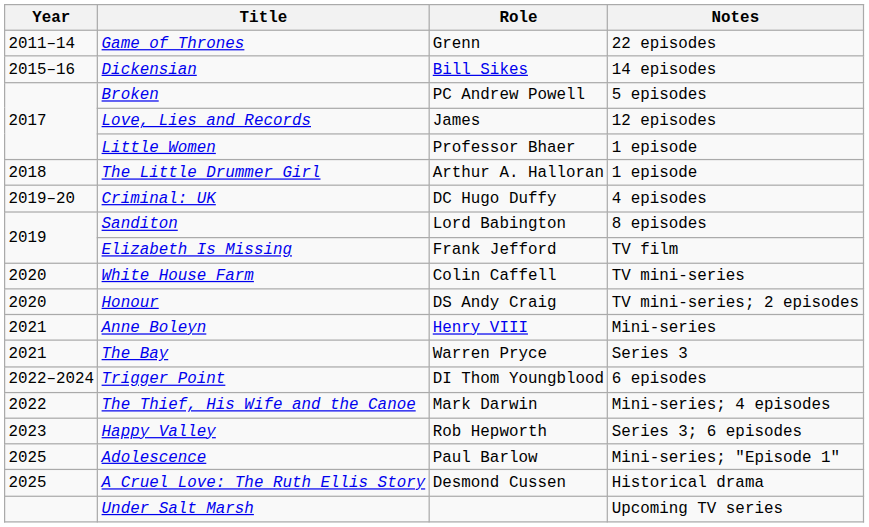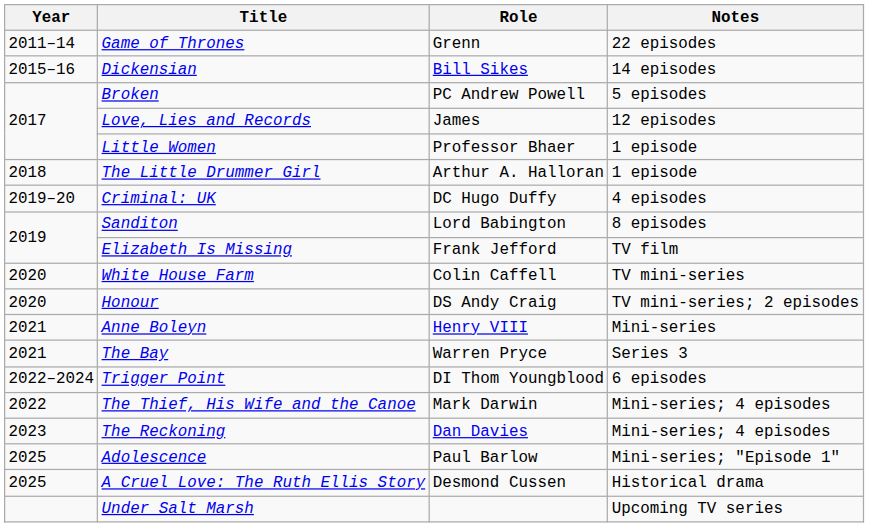 <table class="wikitable sortable">
 <tr>
 <th>Year</th>
 <th>Title</th>
 <th>Role</th>
 <th>Notes</th>
 </tr>
 <tr>
 <td>2011–14</td>
 <td><em><a href='#'>Game of Thrones</a></em></td>
 <td>Grenn</td>
 <td>22 episodes</td>
 </tr>
 <tr>
 <td>2015–16</td>
 <td><em><a href='#'>Dickensian</a></em></td>
 <td><a href='#'>Bill Sikes</a></td>
 <td>14 episodes</td>
 </tr>
 <tr>
 <td rowspan="3">2017</td>
 <td><em><a href='#'>Broken</a></em></td>
 <td>PC Andrew Powell</td>
 <td>5 episodes</td>
 </tr>
 <tr>
 <td><em><a href='#'>Love, Lies and Records</a></em></td>
 <td>James</td>
 <td>12 episodes</td>
 </tr>
 <tr>
 <td><em><a href='#'>Little Women</a></em></td>
 <td>Professor Bhaer</td>
 <td>1 episode</td>
 </tr>
 <tr>
 <td>2018</td>
 <td><em><a href='#'>The Little Drummer Girl</a></em></td>
 <td>Arthur A. Halloran</td>
 <td>1 episode</td>
 </tr>
 <tr>
 <td>2019–20</td>
 <td><em><a href='#'>Criminal: UK</a></em></td>
 <td>DC Hugo Duffy</td>
 <td>4 episodes</td>
 </tr>
 <tr>
 <td rowspan="2">2019</td>
 <td><em><a href='#'>Sanditon</a></em></td>
 <td>Lord Babington</td>
 <td>8 episodes</td>
 </tr>
 <tr>
 <td><em><a href='#'>Elizabeth Is Missing</a></em></td>
 <td>Frank Jefford</td>
 <td>TV film</td>
 </tr>
 <tr>
 <td>2020</td>
 <td><em><a href='#'>White House Farm</a></em></td>
 <td>Colin Caffell</td>
 <td>TV mini-series</td>
 </tr>
 <tr>
 <td>2020</td>
 <td><a href='#'><em>Honour</em></a></td>
 <td>DS Andy Craig</td>
 <td>TV mini-series; 2 episodes</td>
 </tr>
 <tr>
 <td>2021</td>
 <td><em><a href='#'>Anne Boleyn</a></em></td>
 <td><a href='#'>Henry VIII</a></td>
 <td>Mini-series</td>
 </tr>
 <tr>
 <td>2021</td>
 <td><em><a href='#'>The Bay</a></em></td>
 <td>Warren Pryce</td>
 <td>Series 3</td>
 </tr>
 <tr>
 <td>2022–2024</td>
 <td><em><a href='#'>Trigger Point</a></em></td>
 <td>DI Thom Youngblood</td>
 <td>6 episodes</td>
 </tr>
 <tr>
 <td>2022</td>
 <td><em><a href='#'>The Thief, His Wife and the Canoe</a></em></td>
 <td>Mark Darwin</td>
 <td>Mini-series; 4 episodes</td>
 </tr>
 <tr>
 <td>2023</td>
-<td><em><a href='#'>Happy Valley</a></em></td>
-<td>Rob Hepworth</td>
-<td>Series 3; 6 episodes</td>
+<td><em><a href='#'>The Reckoning</a></em></td>
+<td><a href='#'>Dan Davies</a></td>
+<td>Mini-series; 4 episodes</td>
 </tr>
 <tr>
 <td>2025</td>
 <td><em><a href='#'>Adolescence</a></em></td>
 <td>Paul Barlow</td>
 <td>Mini-series; "Episode 1"</td>
 </tr>
 <tr>
 <td>2025</td>
 <td><em><a href='#'>A Cruel Love: The Ruth Ellis Story</a></em></td>
 <td>Desmond Cussen</td>
 <td>Historical drama</td>
 </tr>
 <tr>
 <td></td>
 <td><em><a href='#'>Under Salt Marsh</a></em></td>
 <td></td>
 <td>Upcoming TV series</td>
 </tr>
 </table>
